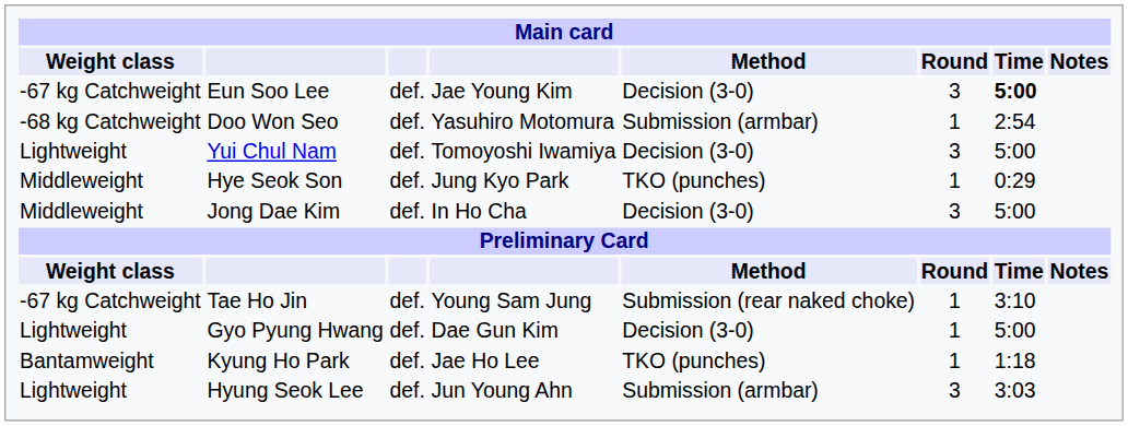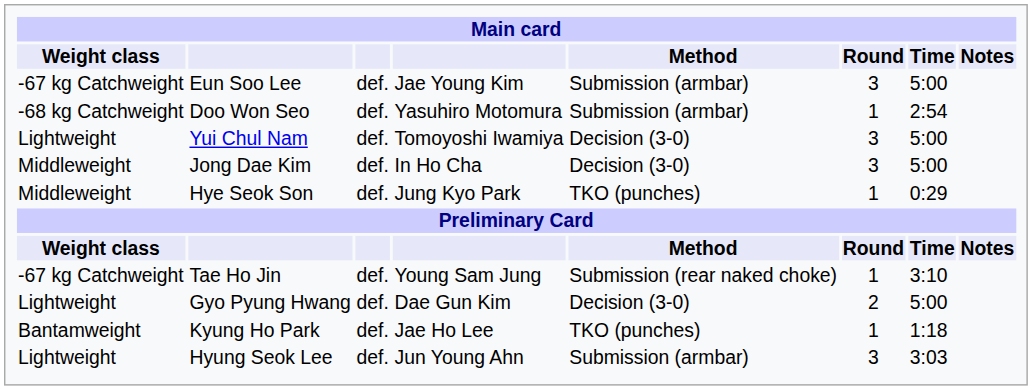 <table style="font-size: 84%; border: 1px solid darkgray; padding: 0.43em; background-color: #F8F9FA;">
 <tr>
 <th colspan="8" style="background-color: #ccf; color: #000080; text-align: center;">Main card</th>
 </tr>
 <tr>
 <th colspan="1" style="background-color: #E6E8FA; color: #000000; text-align: center;">Weight class</th>
 <th colspan="1" style="background-color: #E6E8FA; color: #000000; text-align: center;"></th>
 <th colspan="1" style="background-color: #E6E8FA; color: #000000; text-align: center;"></th>
 <th colspan="1" style="background-color: #E6E8FA; color: #000000; text-align: center;"></th>
 <th colspan="1" style="background-color: #E6E8FA; color: #000000; text-align: center;">Method</th>
 <th colspan="1" style="background-color: #E6E8FA; color: #000000; text-align: center;">Round</th>
 <th colspan="1" style="background-color: #E6E8FA; color: #000000; text-align: center;">Time</th>
 <th colspan="1" style="background-color: #E6E8FA; color: #000000; text-align: center;">Notes</th>
 </tr>
 <tr>
 <td>-67 kg Catchweight</td>
 <td> Eun Soo Lee</td>
 <td>def.</td>
 <td> Jae Young Kim</td>
-<td>Decision (3-0)</td>
+<td>Submission (armbar)</td>
 <td align="center">3</td>
-<td><strong>5:00</strong></td>
+<td>5:00</td>
 <td></td>
 </tr>
 <tr>
 <td>-68 kg Catchweight</td>
 <td> Doo Won Seo</td>
 <td>def.</td>
 <td> Yasuhiro Motomura</td>
 <td>Submission (armbar)</td>
 <td align="center">1</td>
 <td>2:54</td>
 <td></td>
 </tr>
 <tr>
 <td>Lightweight</td>
 <td> <a href='#'>Yui Chul Nam</a></td>
 <td>def.</td>
 <td> Tomoyoshi Iwamiya</td>
 <td>Decision (3-0)</td>
 <td align="center">3</td>
 <td>5:00</td>
 <td></td>
 </tr>
 <tr>
 <td>Middleweight</td>
+<td> Jong Dae Kim</td>
+<td>def.</td>
+<td> In Ho Cha</td>
+<td>Decision (3-0)</td>
+<td align="center">3</td>
+<td>5:00</td>
+<td></td>
+</tr>
+<tr>
+<td>Middleweight</td>
 <td> Hye Seok Son</td>
 <td>def.</td>
 <td> Jung Kyo Park</td>
 <td>TKO (punches)</td>
 <td align="center">1</td>
 <td>0:29</td>
-<td></td>
-</tr>
-<tr>
-<td>Middleweight</td>
-<td> Jong Dae Kim</td>
-<td>def.</td>
-<td> In Ho Cha</td>
-<td>Decision (3-0)</td>
-<td align="center">3</td>
-<td>5:00</td>
 <td></td>
 </tr>
 <tr>
 <th colspan="8" style="background-color: #ccf; color: #000080; text-align: center;">Preliminary Card</th>
 </tr>
 <tr>
 <th colspan="1" style="background-color: #E6E8FA; color: #000000; text-align: center;">Weight class</th>
 <th colspan="1" style="background-color: #E6E8FA; color: #000000; text-align: center;"></th>
 <th colspan="1" style="background-color: #E6E8FA; color: #000000; text-align: center;"></th>
 <th colspan="1" style="background-color: #E6E8FA; color: #000000; text-align: center;"></th>
 <th colspan="1" style="background-color: #E6E8FA; color: #000000; text-align: center;">Method</th>
 <th colspan="1" style="background-color: #E6E8FA; color: #000000; text-align: center;">Round</th>
 <th colspan="1" style="background-color: #E6E8FA; color: #000000; text-align: center;">Time</th>
 <th colspan="1" style="background-color: #E6E8FA; color: #000000; text-align: center;">Notes</th>
 </tr>
 <tr>
 <td>-67 kg Catchweight</td>
 <td> Tae Ho Jin</td>
 <td>def.</td>
 <td> Young Sam Jung</td>
 <td>Submission (rear naked choke)</td>
 <td align="center">1</td>
 <td>3:10</td>
 <td></td>
 </tr>
 <tr>
 <td>Lightweight</td>
 <td> Gyo Pyung Hwang</td>
 <td>def.</td>
 <td> Dae Gun Kim</td>
 <td>Decision (3-0)</td>
-<td align="center">1</td>
+<td align="center">2</td>
 <td>5:00</td>
 <td></td>
 </tr>
 <tr>
 <td>Bantamweight</td>
 <td> Kyung Ho Park</td>
 <td>def.</td>
 <td> Jae Ho Lee</td>
 <td>TKO (punches)</td>
 <td align="center">1</td>
 <td>1:18</td>
 <td></td>
 </tr>
 <tr>
 <td>Lightweight</td>
 <td> Hyung Seok Lee</td>
 <td>def.</td>
 <td> Jun Young Ahn</td>
 <td>Submission (armbar)</td>
 <td align="center">3</td>
 <td>3:03</td>
 <td></td>
 </tr>
 <tr>
 </tr>
 </table>
